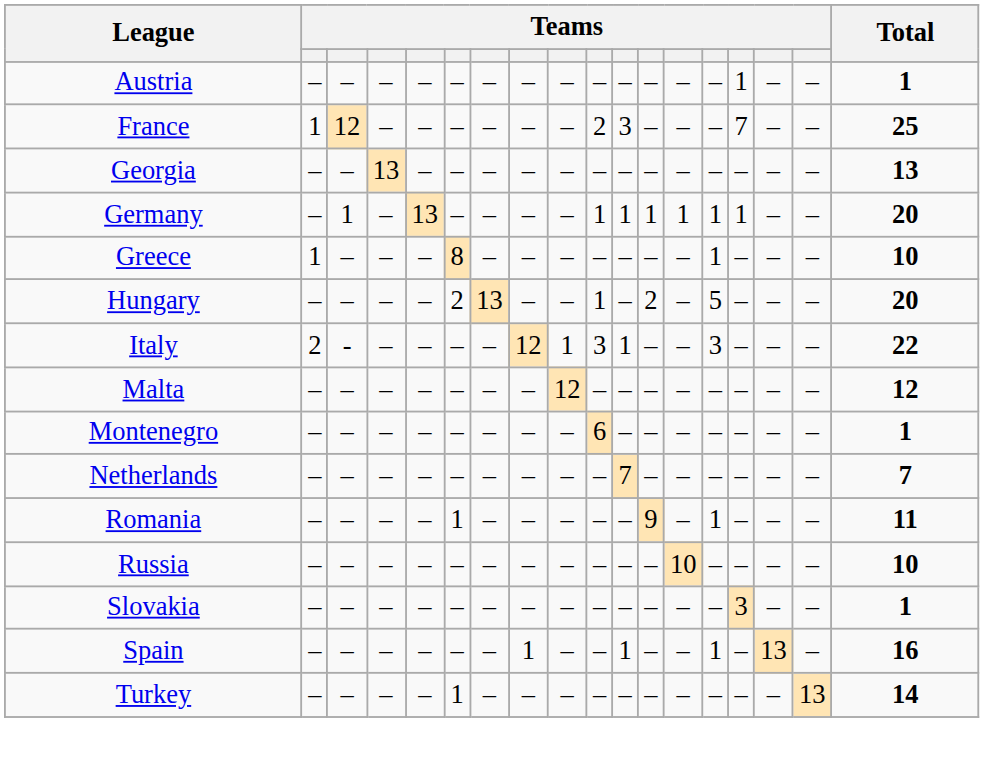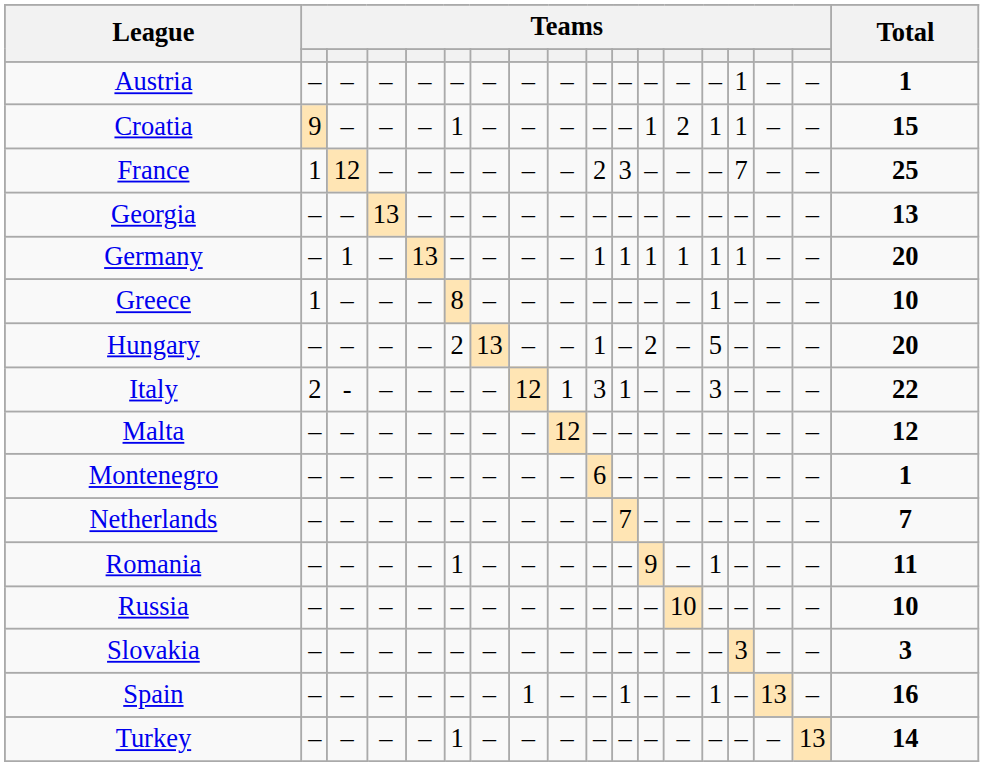 <table class="wikitable sortable" style="text-align: center; width: 60%; font-size:90%;">
 <tr>
 <th rowspan=2>League</th>
 <th colspan=16 class="unsortable">Teams</th>
 <th rowspan=2>Total</th>
 </tr>
 <tr>
 <th width="3,25%" class="unsortable"></th>
 <th width="3,25%" class="unsortable"></th>
 <th width="3,25%" class="unsortable"></th>
 <th width="3,25%" class="unsortable"></th>
 <th width="3,25%" class="unsortable"></th>
 <th width="3,25%" class="unsortable"></th>
 <th width="3,25%" class="unsortable"></th>
 <th width="3,25%" class="unsortable"></th>
 <th width="3,25%" class="unsortable"></th>
 <th width="3,25%" class="unsortable"></th>
 <th width="3,25%" class="unsortable"></th>
 <th width="3,25%" class="unsortable"></th>
 <th width="3,25%" class="unsortable"></th>
 <th width="3,25%" class="unsortable"></th>
 <th width="3,25%" class="unsortable"></th>
 <th width="3,25%" class="unsortable"></th>
 </tr>
 <tr>
 <td><a href='#'>Austria</a></td>
 <td>–</td>
 <td>–</td>
 <td>–</td>
 <td>–</td>
 <td>–</td>
 <td>–</td>
 <td>–</td>
 <td>–</td>
 <td>–</td>
 <td>–</td>
 <td>–</td>
 <td>–</td>
 <td>–</td>
 <td>1</td>
 <td>–</td>
 <td>–</td>
 <td><strong>1</strong></td>
+</tr>
+<tr>
+<td><a href='#'>Croatia</a></td>
+<td bgcolor=#FFE5B4>9</td>
+<td>–</td>
+<td>–</td>
+<td>–</td>
+<td>1</td>
+<td>–</td>
+<td>–</td>
+<td>–</td>
+<td>–</td>
+<td>–</td>
+<td>1</td>
+<td>2</td>
+<td>1</td>
+<td>1</td>
+<td>–</td>
+<td>–</td>
+<td><strong>15</strong></td>
 </tr>
 <tr>
 <td><a href='#'>France</a></td>
 <td>1</td>
 <td bgcolor=#FFE5B4>12</td>
 <td>–</td>
 <td>–</td>
 <td>–</td>
 <td>–</td>
 <td>–</td>
 <td>–</td>
 <td>2</td>
 <td>3</td>
 <td>–</td>
 <td>–</td>
 <td>–</td>
 <td>7</td>
 <td>–</td>
 <td>–</td>
 <td><strong>25</strong></td>
 </tr>
 <tr>
 <td><a href='#'>Georgia</a></td>
 <td>–</td>
 <td>–</td>
 <td bgcolor=#FFE5B4>13</td>
 <td>–</td>
 <td>–</td>
 <td>–</td>
 <td>–</td>
 <td>–</td>
 <td>–</td>
 <td>–</td>
 <td>–</td>
 <td>–</td>
 <td>–</td>
 <td>–</td>
 <td>–</td>
 <td>–</td>
 <td><strong>13</strong></td>
 </tr>
 <tr>
 <td><a href='#'>Germany</a></td>
 <td>–</td>
 <td>1</td>
 <td>–</td>
 <td bgcolor=#FFE5B4>13</td>
 <td>–</td>
 <td>–</td>
 <td>–</td>
 <td>–</td>
 <td>1</td>
 <td>1</td>
 <td>1</td>
 <td>1</td>
 <td>1</td>
 <td>1</td>
 <td>–</td>
 <td>–</td>
 <td><strong>20</strong></td>
 </tr>
 <tr>
 <td><a href='#'>Greece</a></td>
 <td>1</td>
 <td>–</td>
 <td>–</td>
 <td>–</td>
 <td bgcolor=#FFE5B4>8</td>
 <td>–</td>
 <td>–</td>
 <td>–</td>
 <td>–</td>
 <td>–</td>
 <td>–</td>
 <td>–</td>
 <td>1</td>
 <td>–</td>
 <td>–</td>
 <td>–</td>
 <td><strong>10</strong></td>
 </tr>
 <tr>
 <td><a href='#'>Hungary</a></td>
 <td>–</td>
 <td>–</td>
 <td>–</td>
 <td>–</td>
 <td>2</td>
 <td bgcolor=#FFE5B4>13</td>
 <td>–</td>
 <td>–</td>
 <td>1</td>
 <td>–</td>
 <td>2</td>
 <td>–</td>
 <td>5</td>
 <td>–</td>
 <td>–</td>
 <td>–</td>
 <td><strong>20</strong></td>
 </tr>
 <tr>
 <td><a href='#'>Italy</a></td>
 <td>2</td>
 <td>-</td>
 <td>–</td>
 <td>–</td>
 <td>–</td>
 <td>–</td>
 <td bgcolor=#FFE5B4>12</td>
 <td>1</td>
 <td>3</td>
 <td>1</td>
 <td>–</td>
 <td>–</td>
 <td>3</td>
 <td>–</td>
 <td>–</td>
 <td>–</td>
 <td><strong>22</strong></td>
 </tr>
 <tr>
 <td><a href='#'>Malta</a></td>
 <td>–</td>
 <td>–</td>
 <td>–</td>
 <td>–</td>
 <td>–</td>
 <td>–</td>
 <td>–</td>
 <td bgcolor=#FFE5B4>12</td>
 <td>–</td>
 <td>–</td>
 <td>–</td>
 <td>–</td>
 <td>–</td>
 <td>–</td>
 <td>–</td>
 <td>–</td>
 <td><strong>12</strong></td>
 </tr>
 <tr>
 <td><a href='#'>Montenegro</a></td>
 <td>–</td>
 <td>–</td>
 <td>–</td>
 <td>–</td>
 <td>–</td>
 <td>–</td>
 <td>–</td>
 <td>–</td>
 <td bgcolor=#FFE5B4>6</td>
 <td>–</td>
 <td>–</td>
 <td>–</td>
 <td>–</td>
 <td>–</td>
 <td>–</td>
 <td>–</td>
 <td><strong>1</strong></td>
 </tr>
 <tr>
 <td><a href='#'>Netherlands</a></td>
 <td>–</td>
 <td>–</td>
 <td>–</td>
 <td>–</td>
 <td>–</td>
 <td>–</td>
 <td>–</td>
 <td>–</td>
 <td>–</td>
 <td bgcolor=#FFE5B4>7</td>
 <td>–</td>
 <td>–</td>
 <td>–</td>
 <td>–</td>
 <td>–</td>
 <td>–</td>
 <td><strong>7</strong></td>
 </tr>
 <tr>
 <td><a href='#'>Romania</a></td>
 <td>–</td>
 <td>–</td>
 <td>–</td>
 <td>–</td>
 <td>1</td>
 <td>–</td>
 <td>–</td>
 <td>–</td>
 <td>–</td>
 <td>–</td>
 <td bgcolor=#FFE5B4>9</td>
 <td>–</td>
 <td>1</td>
 <td>–</td>
 <td>–</td>
 <td>–</td>
 <td><strong>11</strong></td>
 </tr>
 <tr>
 <td><a href='#'>Russia</a></td>
 <td>–</td>
 <td>–</td>
 <td>–</td>
 <td>–</td>
 <td>–</td>
 <td>–</td>
 <td>–</td>
 <td>–</td>
 <td>–</td>
 <td>–</td>
 <td>–</td>
 <td bgcolor=#FFE5B4>10</td>
 <td>–</td>
 <td>–</td>
 <td>–</td>
 <td>–</td>
 <td><strong>10</strong></td>
 </tr>
 <tr>
 <td><a href='#'>Slovakia</a></td>
 <td>–</td>
 <td>–</td>
 <td>–</td>
 <td>–</td>
 <td>–</td>
 <td>–</td>
 <td>–</td>
 <td>–</td>
 <td>–</td>
 <td>–</td>
 <td>–</td>
 <td>–</td>
 <td>–</td>
 <td bgcolor=#FFE5B4>3</td>
 <td>–</td>
 <td>–</td>
-<td><strong>1</strong></td>
+<td><strong>3</strong></td>
 </tr>
 <tr>
 <td><a href='#'>Spain</a></td>
 <td>–</td>
 <td>–</td>
 <td>–</td>
 <td>–</td>
 <td>–</td>
 <td>–</td>
 <td>1</td>
 <td>–</td>
 <td>–</td>
 <td>1</td>
 <td>–</td>
 <td>–</td>
 <td>1</td>
 <td>–</td>
 <td bgcolor=#FFE5B4>13</td>
 <td>–</td>
 <td><strong>16</strong></td>
 </tr>
 <tr>
 <td><a href='#'>Turkey</a></td>
 <td>–</td>
 <td>–</td>
 <td>–</td>
 <td>–</td>
 <td>1</td>
 <td>–</td>
 <td>–</td>
 <td>–</td>
 <td>–</td>
 <td>–</td>
 <td>–</td>
 <td>–</td>
 <td>–</td>
 <td>–</td>
 <td>–</td>
 <td bgcolor=#FFE5B4>13</td>
 <td><strong>14</strong></td>
 </tr>
 </table>
